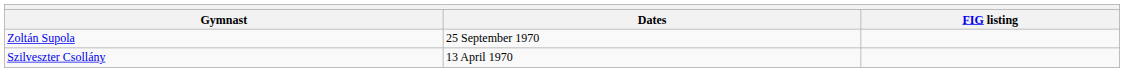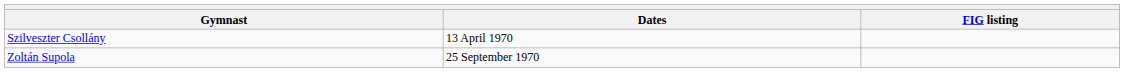 <table class="wikitable mw-collapsible mw-collapsed" width="75%">
 <tr>
 <th colspan="3"></th>
 </tr>
 <tr>
 <th>Gymnast</th>
 <th>Dates</th>
 <th><a href='#'>FIG</a> listing</th>
 </tr>
 <tr>
+<td><a href='#'>Szilveszter Csollány</a></td>
+<td>13 April 1970</td>
+<td></td>
+</tr>
+<tr>
 <td><a href='#'>Zoltán Supola</a></td>
 <td>25 September 1970</td>
 <td></td>
 </tr>
-<tr>
-<td><a href='#'>Szilveszter Csollány</a></td>
-<td>13 April 1970</td>
-<td></td>
-</tr>
 </table>
